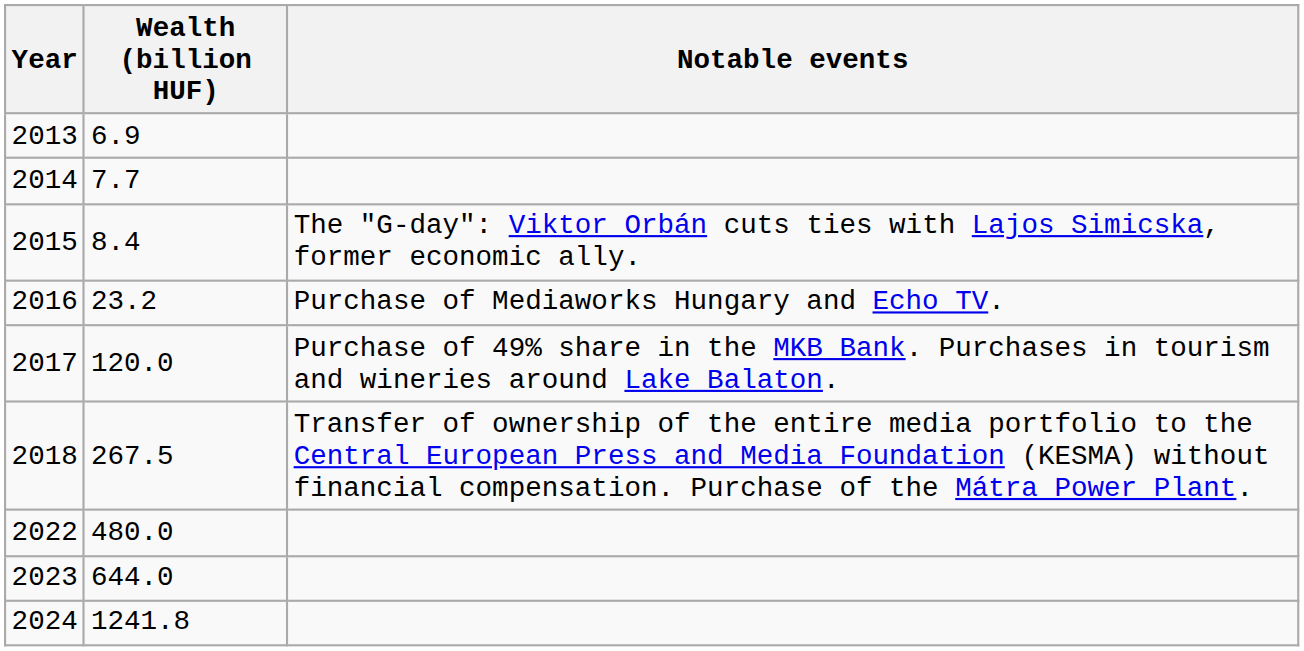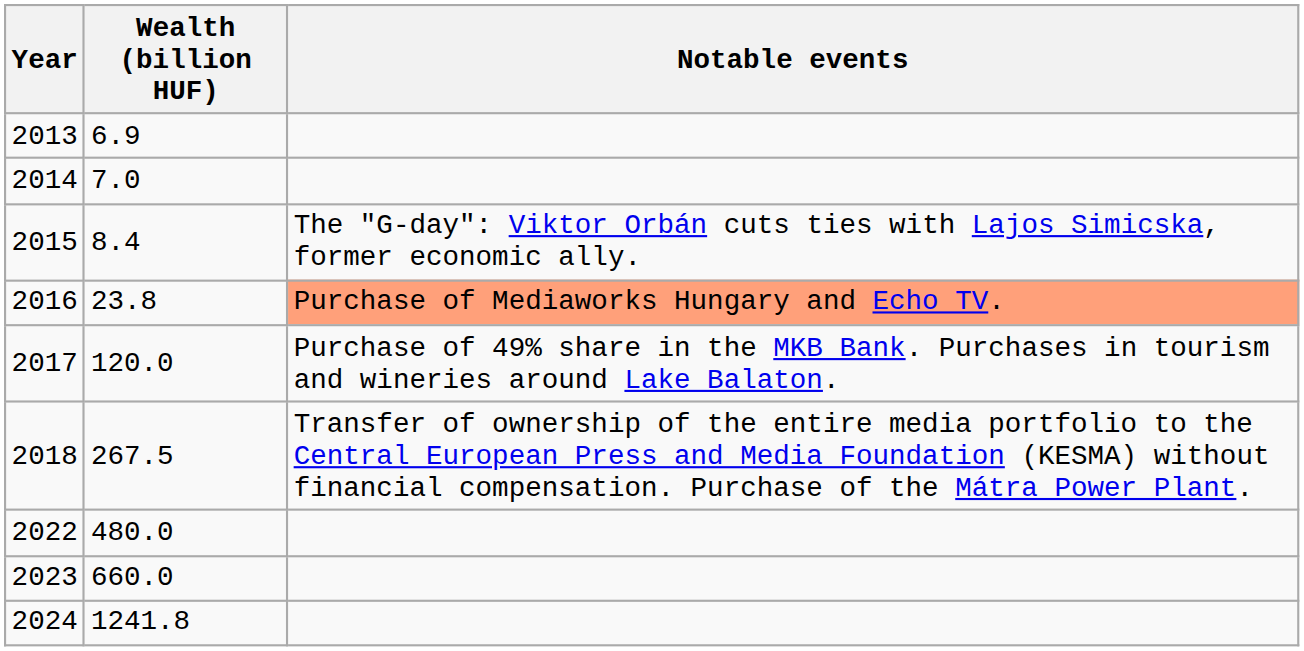 <table class="wikitable">
 <tr>
 <th>Year</th>
 <th>Wealth (billion HUF)</th>
 <th>Notable events</th>
 </tr>
 <tr>
 <td>2013</td>
 <td>6.9</td>
 <td></td>
 </tr>
 <tr>
 <td>2014</td>
-<td>7.7</td>
+<td>7.0</td>
 <td></td>
 </tr>
 <tr>
 <td>2015</td>
 <td>8.4</td>
 <td>The "G-day": <a href='#'>Viktor Orbán</a> cuts ties with <a href='#'>Lajos Simicska</a>, former economic ally.</td>
 </tr>
 <tr>
 <td>2016</td>
-<td>23.2</td>
-<td>Purchase of Mediaworks Hungary and <a href='#'>Echo TV</a>.</td>
+<td>23.8</td>
+<td style="background: lightsalmon;">Purchase of Mediaworks Hungary and <a href='#'>Echo TV</a>.</td>
 </tr>
 <tr>
 <td>2017</td>
 <td>120.0</td>
 <td>Purchase of 49% share in the <a href='#'>MKB Bank</a>. Purchases in tourism and wineries around <a href='#'>Lake Balaton</a>.</td>
 </tr>
 <tr>
 <td>2018</td>
 <td>267.5</td>
 <td>Transfer of ownership of the entire media portfolio to the <a href='#'>Central European Press and Media Foundation</a> (KESMA) without financial compensation. Purchase of the <a href='#'>Mátra Power Plant</a>.</td>
 </tr>
 <tr>
 <td>2022</td>
 <td>480.0</td>
 <td></td>
 </tr>
 <tr>
 <td>2023</td>
-<td>644.0</td>
+<td>660.0</td>
 <td></td>
 </tr>
 <tr>
 <td>2024</td>
 <td>1241.8</td>
 <td></td>
 </tr>
 </table>
